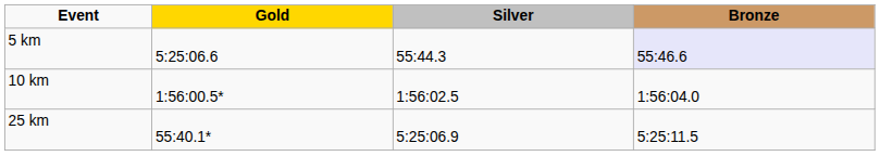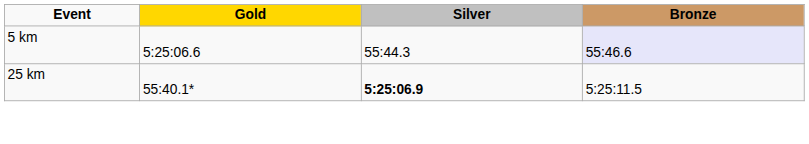 <table class="wikitable" style="text-align:left">
 <tr align="center">
 <td width=150><strong>Event</strong></td>
 <td width=250 bgcolor=gold><strong>Gold</strong></td>
 <td width=250 bgcolor=silver><strong>Silver</strong></td>
 <td width=250 bgcolor=CC9966><strong>Bronze</strong></td>
 </tr>
 <tr valign="top">
 <td>5 km<br><div></div></td>
 <td> <br> 5:25:06.6</td>
 <td> <br> 55:44.3</td>
 <td style="background: lavender;"> <br> 55:46.6</td>
 </tr>
 <tr valign="top">
-<td>10 km<br><div></div></td>
-<td> <br> 1:56:00.5*</td>
-<td> <br> 1:56:02.5</td>
-<td> <br> 1:56:04.0</td>
-</tr>
-<tr valign="top">
 <td>25 km<br><div></div></td>
 <td> <br> 55:40.1*</td>
-<td> <br> 5:25:06.9</td>
+<td><strong> <br> 5:25:06.9</strong></td>
 <td> <br> 5:25:11.5</td>
 </tr>
 </table>
